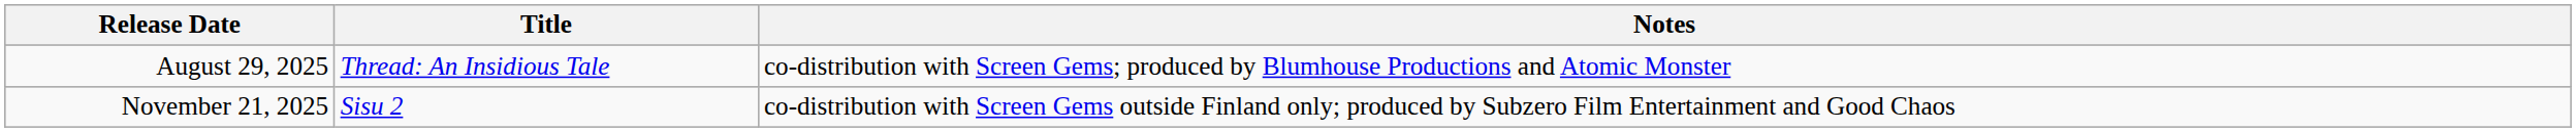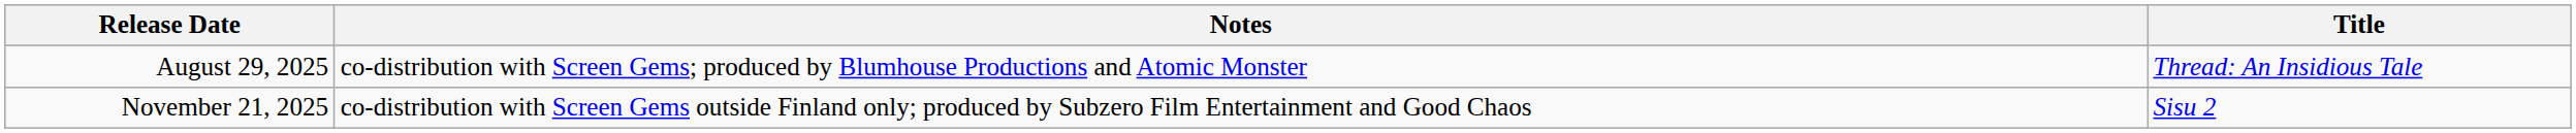 <table class="wikitable sortable" style="width:100%;">
 <tr>
 <th>Release Date</th>
+<th>Notes</th>
 <th>Title</th>
-<th>Notes</th>
 </tr>
 <tr>
 <td align="right">August 29, 2025</td>
+<td>co-distribution with <a href='#'>Screen Gems</a>; produced by <a href='#'>Blumhouse Productions</a> and <a href='#'>Atomic Monster</a></td>
 <td><em><a href='#'>Thread: An Insidious Tale</a></em></td>
-<td>co-distribution with <a href='#'>Screen Gems</a>; produced by <a href='#'>Blumhouse Productions</a> and <a href='#'>Atomic Monster</a></td>
 </tr>
 <tr>
 <td align="right">November 21, 2025</td>
+<td>co-distribution with <a href='#'>Screen Gems</a> outside Finland only; produced by Subzero Film Entertainment and Good Chaos</td>
 <td><em><a href='#'>Sisu 2</a></em></td>
-<td>co-distribution with <a href='#'>Screen Gems</a> outside Finland only; produced by Subzero Film Entertainment and Good Chaos</td>
 </tr>
 </table>
